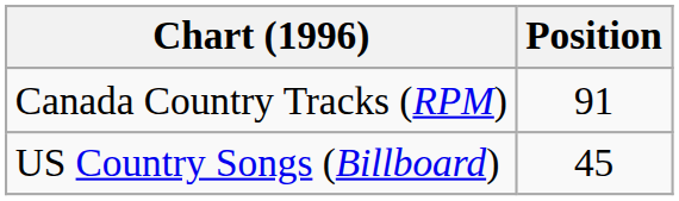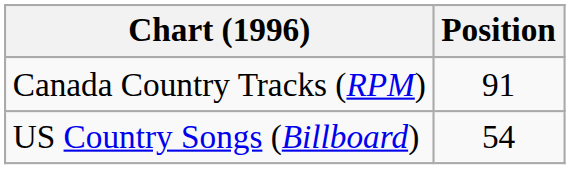 <table class="wikitable sortable">
 <tr>
 <th scope="col">Chart (1996)</th>
 <th scope="col">Position</th>
 </tr>
 <tr>
 <td>Canada Country Tracks (<em><a href='#'>RPM</a></em>)</td>
 <td align="center">91</td>
 </tr>
 <tr>
 <td>US <a href='#'>Country Songs</a> (<em><a href='#'>Billboard</a></em>)</td>
-<td align="center">45</td>
+<td align="center">54</td>
 </tr>
 </table>
